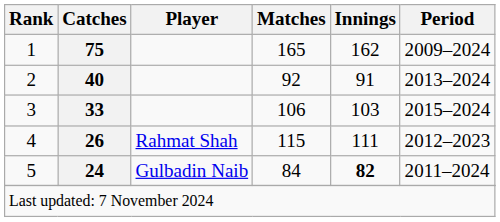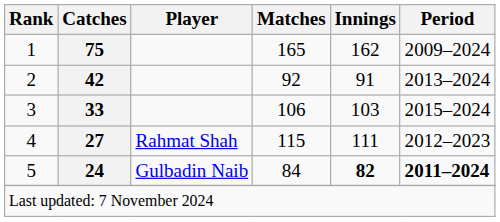 <table class="wikitable plainrowheaders sortable">
 <tr>
 <th scope=col>Rank</th>
 <th scope=col>Catches</th>
 <th scope=col>Player</th>
 <th scope=col>Matches</th>
 <th scope=col>Innings</th>
 <th scope=col>Period</th>
 </tr>
 <tr>
 <td align=center>1</td>
 <th>75</th>
 <td></td>
 <td align=center>165</td>
 <td align=center>162</td>
 <td>2009–2024</td>
 </tr>
 <tr>
 <td align=center>2</td>
-<th>40</th>
+<th>42</th>
 <td></td>
 <td align=center>92</td>
 <td align=center>91</td>
 <td>2013–2024</td>
 </tr>
 <tr>
 <td align=center>3</td>
 <th>33</th>
 <td></td>
 <td align=center>106</td>
 <td align=center>103</td>
 <td>2015–2024</td>
 </tr>
 <tr>
 <td align=center>4</td>
-<th>26</th>
+<th>27</th>
 <td><a href='#'>Rahmat Shah</a></td>
 <td align=center>115</td>
 <td align=center>111</td>
 <td>2012–2023</td>
 </tr>
 <tr>
 <td align=center>5</td>
 <th>24</th>
 <td><a href='#'>Gulbadin Naib</a></td>
 <td align="center">84</td>
 <td align=center><strong>82</strong></td>
-<td>2011–2024</td>
+<td><strong>2011–2024</strong></td>
 </tr>
 <tr>
 </tr>
 <tr class=sortbottom>
 <td colspan=6><small>Last updated: 7 November 2024</small></td>
 </tr>
 </table>
